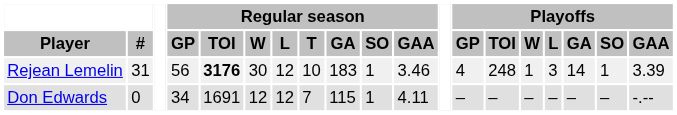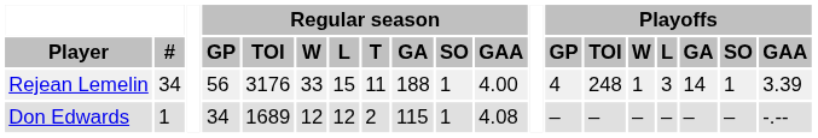 <table BORDER="0" CELLPADDING="3" CELLSPACING="2" ID="Table1">
 <tr ALIGN="center" bgcolor="#c0c0c0">
 <th ALIGN="center" colspan="2" bgcolor="#ffffff"> </th>
 <th ALIGN="center" rowspan="99" bgcolor="#ffffff"> </th>
 <th ALIGN="center" colspan="8">Regular season</th>
 <th ALIGN="center" rowspan="99" bgcolor="#ffffff"> </th>
 <th ALIGN="center" colspan="7">Playoffs</th>
 </tr>
 <tr ALIGN="center" bgcolor="#c0c0c0">
 <th ALIGN="center">Player</th>
 <th ALIGN="center">#</th>
 <th ALIGN="center">GP</th>
 <th ALIGN="center">TOI</th>
 <th ALIGN="center">W</th>
 <th ALIGN="center">L</th>
 <th ALIGN="center">T</th>
 <th ALIGN="center">GA</th>
 <th ALIGN="center">SO</th>
 <th ALIGN="center">GAA</th>
 <th ALIGN="center">GP</th>
 <th ALIGN="center">TOI</th>
 <th ALIGN="center">W</th>
 <th ALIGN="center">L</th>
 <th ALIGN="center">GA</th>
 <th ALIGN="center">SO</th>
 <th ALIGN="center">GAA</th>
 </tr>
 <tr bgcolor="#f0f0f0">
 <td><a href='#'>Rejean Lemelin</a></td>
-<td>31</td>
+<td>34</td>
 <td>56</td>
-<td><strong>3176</strong></td>
-<td>30</td>
-<td>12</td>
-<td>10</td>
-<td>183</td>
+<td>3176</td>
+<td>33</td>
+<td>15</td>
+<td>11</td>
+<td>188</td>
 <td>1</td>
-<td>3.46</td>
+<td>4.00</td>
 <td>4</td>
 <td>248</td>
 <td>1</td>
 <td>3</td>
 <td>14</td>
 <td>1</td>
 <td>3.39</td>
 </tr>
 <tr bgcolor="#e0e0e0">
 <td><a href='#'>Don Edwards</a></td>
-<td>0</td>
+<td>1</td>
 <td>34</td>
-<td>1691</td>
+<td>1689</td>
 <td>12</td>
 <td>12</td>
-<td>7</td>
+<td>2</td>
 <td>115</td>
 <td>1</td>
-<td>4.11</td>
+<td>4.08</td>
 <td>–</td>
 <td>–</td>
 <td>–</td>
 <td>–</td>
 <td>–</td>
 <td>–</td>
 <td>-.--</td>
 </tr>
 </table>
